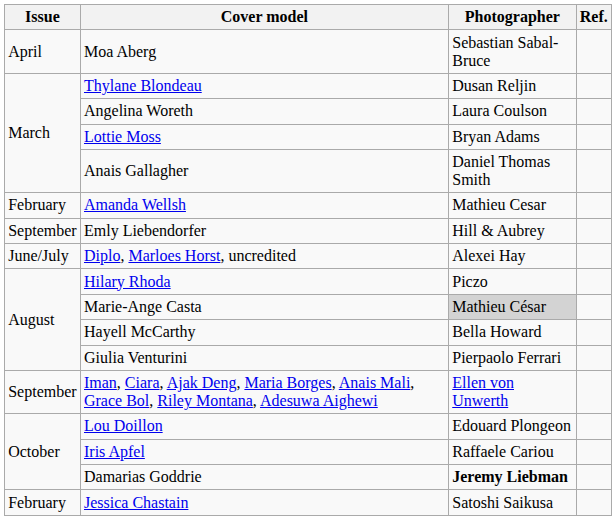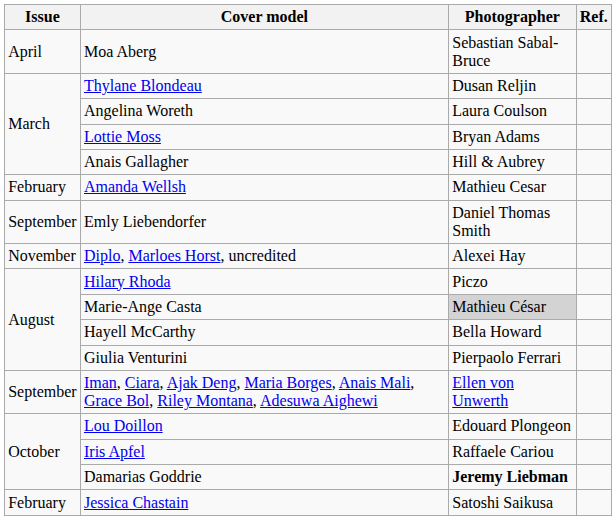 <table class="wikitable">
 <tr>
 <th>Issue</th>
 <th>Cover model</th>
 <th>Photographer</th>
 <th>Ref.</th>
 </tr>
 <tr>
 <td>April</td>
 <td>Moa Aberg</td>
 <td>Sebastian Sabal-Bruce</td>
 <td></td>
 </tr>
 <tr>
 <td rowspan="4">March</td>
 <td><a href='#'>Thylane Blondeau</a></td>
 <td>Dusan Reljin</td>
 <td></td>
 </tr>
 <tr>
 <td>Angelina Woreth</td>
 <td>Laura Coulson</td>
 <td></td>
 </tr>
 <tr>
 <td><a href='#'>Lottie Moss</a></td>
 <td>Bryan Adams</td>
 <td></td>
 </tr>
 <tr>
 <td>Anais Gallagher</td>
-<td>Daniel Thomas Smith</td>
+<td>Hill & Aubrey</td>
 <td></td>
 </tr>
 <tr>
 <td>February</td>
 <td><a href='#'>Amanda Wellsh</a></td>
 <td>Mathieu Cesar</td>
 <td></td>
 </tr>
 <tr>
 <td>September</td>
 <td>Emly Liebendorfer</td>
-<td>Hill & Aubrey</td>
+<td>Daniel Thomas Smith</td>
 <td></td>
 </tr>
 <tr>
-<td>June/July</td>
+<td>November</td>
 <td><a href='#'>Diplo</a>, <a href='#'>Marloes Horst</a>, uncredited</td>
 <td>Alexei Hay</td>
 <td></td>
 </tr>
 <tr>
 <td rowspan="4">August</td>
 <td><a href='#'>Hilary Rhoda</a></td>
 <td>Piczo</td>
 <td></td>
 </tr>
 <tr>
 <td>Marie-Ange Casta</td>
 <td style="background: lightgrey;">Mathieu César</td>
 <td></td>
 </tr>
 <tr>
 <td>Hayell McCarthy</td>
 <td>Bella Howard</td>
 <td></td>
 </tr>
 <tr>
 <td>Giulia Venturini</td>
 <td>Pierpaolo Ferrari</td>
 <td></td>
 </tr>
 <tr>
 <td>September</td>
 <td><a href='#'>Iman</a>, <a href='#'>Ciara</a>, <a href='#'>Ajak Deng</a>, <a href='#'>Maria Borges</a>, <a href='#'>Anais Mali</a>, <a href='#'>Grace Bol</a>, <a href='#'>Riley Montana</a>, <a href='#'>Adesuwa Aighewi</a></td>
 <td><a href='#'>Ellen von Unwerth</a></td>
 <td></td>
 </tr>
 <tr>
 <td rowspan="3">October</td>
 <td><a href='#'>Lou Doillon</a></td>
 <td>Edouard Plongeon</td>
 <td></td>
 </tr>
 <tr>
 <td><a href='#'>Iris Apfel</a></td>
 <td>Raffaele Cariou</td>
 <td></td>
 </tr>
 <tr>
 <td>Damarias Goddrie</td>
 <td><strong>Jeremy Liebman</strong></td>
 <td></td>
 </tr>
 <tr>
 <td>February</td>
 <td><a href='#'>Jessica Chastain</a></td>
 <td>Satoshi Saikusa</td>
 <td></td>
 </tr>
 </table>
